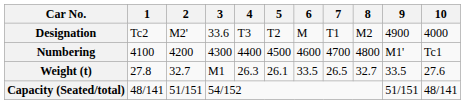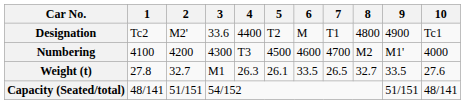 <table class="wikitable">
 <tr>
 <th>Car No.</th>
 <th>1</th>
 <th>2</th>
 <th>3</th>
 <th>4</th>
 <th>5</th>
 <th>6</th>
 <th>7</th>
 <th>8</th>
 <th>9</th>
 <th>10</th>
 </tr>
 <tr>
 <th>Designation</th>
 <td>Tc2</td>
 <td>M2'</td>
 <td>33.6</td>
-<td>T3</td>
+<td>4400</td>
 <td>T2</td>
 <td>M</td>
 <td>T1</td>
-<td>M2</td>
+<td>4800</td>
 <td>4900</td>
-<td>4000</td>
+<td>Tc1</td>
 </tr>
 <tr>
 <th>Numbering</th>
 <td>4100</td>
 <td>4200</td>
 <td>4300</td>
-<td>4400</td>
+<td>T3</td>
 <td>4500</td>
 <td>4600</td>
 <td>4700</td>
-<td>4800</td>
+<td>M2</td>
 <td>M1'</td>
-<td>Tc1</td>
+<td>4000</td>
 </tr>
 <tr>
 <th>Weight (t)</th>
 <td>27.8</td>
 <td>32.7</td>
 <td>M1</td>
 <td>26.3</td>
 <td>26.1</td>
 <td>33.5</td>
 <td>26.5</td>
 <td>32.7</td>
 <td>33.5</td>
 <td>27.6</td>
 </tr>
 <tr>
 <th>Capacity (Seated/total)</th>
 <td>48/141</td>
 <td>51/151</td>
 <td colspan="6">54/152</td>
 <td>51/151</td>
 <td>48/141</td>
 </tr>
 </table>
